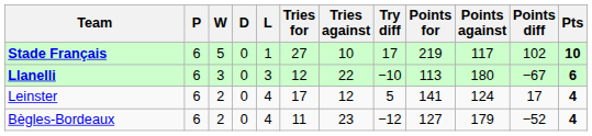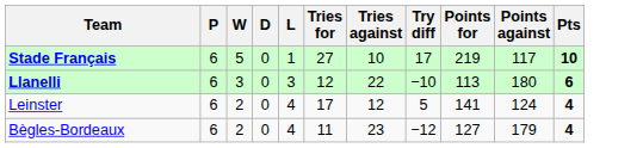 <table class="wikitable" style="text-align:center">
 <tr>
 <th width="200">Team</th>
 <th width="20">P</th>
 <th width="20">W</th>
 <th width="20">D</th>
 <th width="20">L</th>
 <th width="20">Tries for</th>
 <th width="20">Tries against</th>
 <th width="30">Try diff</th>
 <th width="20">Points for</th>
 <th width="20">Points against</th>
-<th width="25">Points diff</th>
 <th width="20">Pts</th>
 </tr>
 <tr bgcolor="#ccffcc">
 <td align="left"> <strong><a href='#'>Stade Français</a></strong></td>
 <td>6</td>
 <td>5</td>
 <td>0</td>
 <td>1</td>
 <td>27</td>
 <td>10</td>
 <td>17</td>
 <td>219</td>
 <td>117</td>
-<td>102</td>
 <td><strong>10</strong></td>
 </tr>
 <tr bgcolor="#ccffcc">
 <td align="left"> <strong><a href='#'>Llanelli</a></strong></td>
 <td>6</td>
 <td>3</td>
 <td>0</td>
 <td>3</td>
 <td>12</td>
 <td>22</td>
 <td>−10</td>
 <td>113</td>
 <td>180</td>
-<td>−67</td>
 <td><strong>6</strong></td>
 </tr>
 <tr>
 <td align="left"> <a href='#'>Leinster</a></td>
 <td>6</td>
 <td>2</td>
 <td>0</td>
 <td>4</td>
 <td>17</td>
 <td>12</td>
 <td>5</td>
 <td>141</td>
 <td>124</td>
-<td>17</td>
 <td><strong>4</strong></td>
 </tr>
 <tr>
 <td align="left"> <a href='#'>Bègles-Bordeaux</a></td>
 <td>6</td>
 <td>2</td>
 <td>0</td>
 <td>4</td>
 <td>11</td>
 <td>23</td>
 <td>−12</td>
 <td>127</td>
 <td>179</td>
-<td>−52</td>
 <td><strong>4</strong></td>
 </tr>
 </table>
